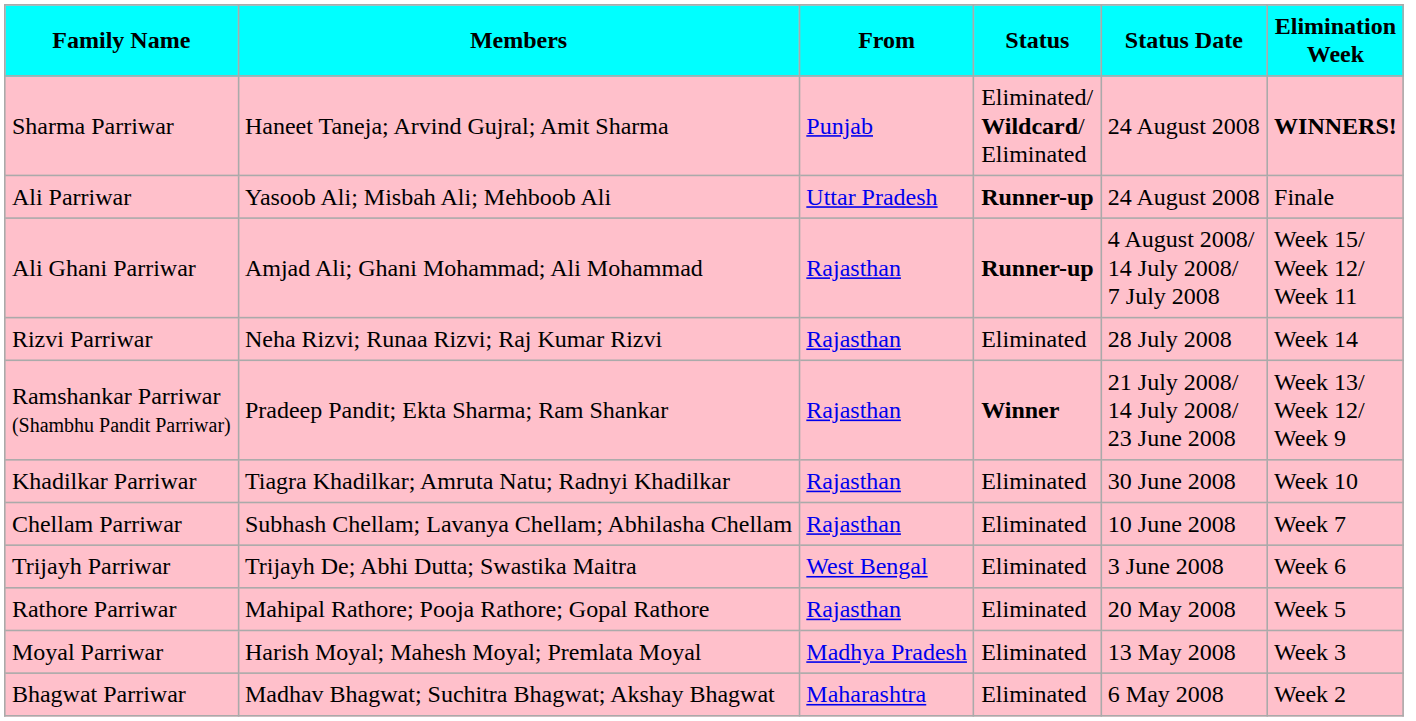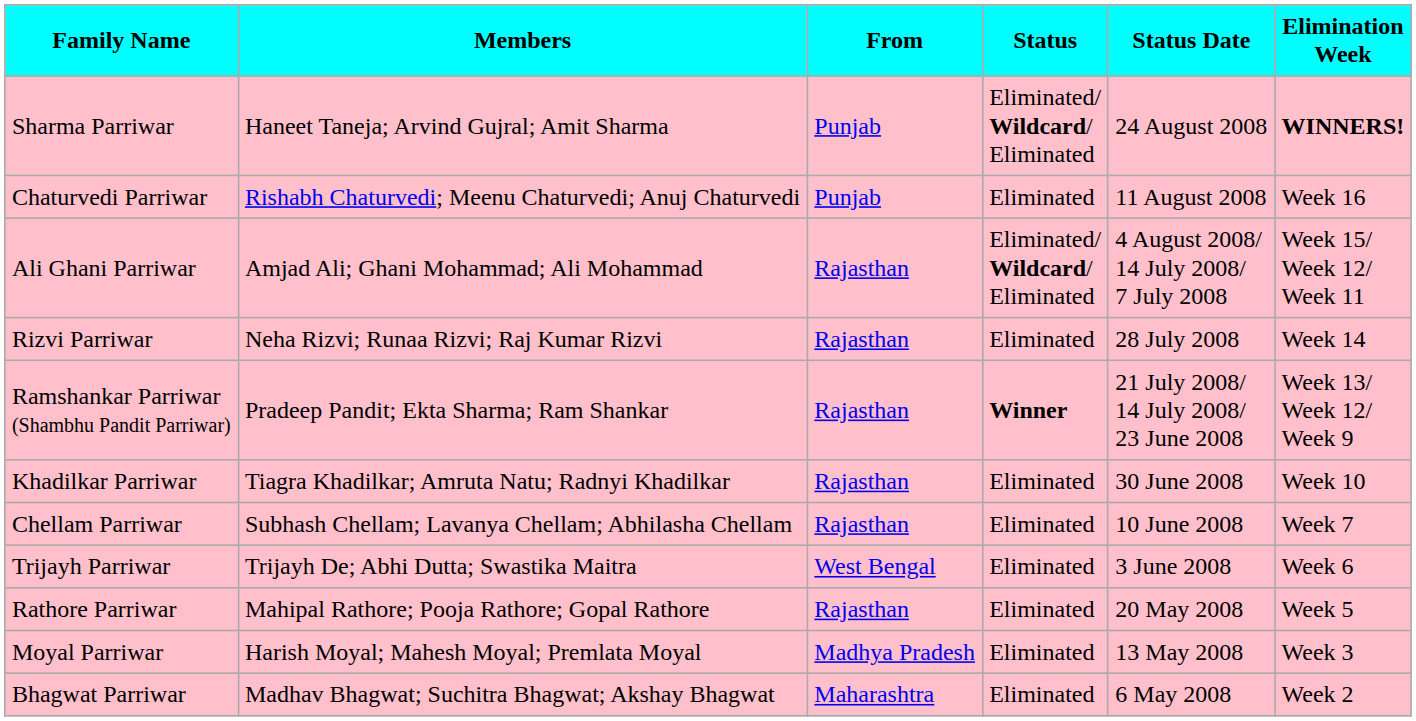 <table border="2" cellpadding="4" cellspacing="0" style="margin: 1em 1em 1em 0; background:pink; border: 1px #aaa solid; border-collapse: collapse; font-size: 95%;">
 <tr bgcolor="cyan" align="center">
 <th>Family Name</th>
 <th>Members</th>
 <th>From</th>
 <th>Status</th>
 <th>Status Date</th>
 <th>Elimination<br>Week</th>
 </tr>
 <tr>
 <td>Sharma Parriwar</td>
 <td>Haneet Taneja; Arvind Gujral; Amit Sharma</td>
 <td><a href='#'>Punjab</a></td>
 <td>Eliminated/<br><strong>Wildcard</strong>/<br>Eliminated</td>
 <td>24 August 2008</td>
 <td><strong>WINNERS!</strong></td>
 </tr>
 <tr>
-<td>Ali Parriwar</td>
-<td>Yasoob Ali; Misbah Ali; Mehboob Ali</td>
-<td><a href='#'>Uttar Pradesh</a></td>
-<td><strong>Runner-up</strong></td>
-<td>24 August 2008</td>
-<td>Finale</td>
+<td>Chaturvedi Parriwar</td>
+<td><a href='#'>Rishabh Chaturvedi</a>; Meenu Chaturvedi; Anuj Chaturvedi</td>
+<td><a href='#'>Punjab</a></td>
+<td>Eliminated</td>
+<td>11 August 2008</td>
+<td>Week 16</td>
 </tr>
 <tr>
 <td>Ali Ghani Parriwar</td>
 <td>Amjad Ali; Ghani Mohammad; Ali Mohammad</td>
 <td><a href='#'>Rajasthan</a></td>
-<td><strong>Runner-up</strong></td>
+<td>Eliminated/<br><strong>Wildcard</strong>/<br>Eliminated</td>
 <td>4 August 2008/<br>14 July 2008/<br>7 July 2008</td>
 <td>Week 15/<br>Week 12/<br>Week 11</td>
 </tr>
 <tr>
 <td>Rizvi Parriwar</td>
 <td>Neha Rizvi; Runaa Rizvi; Raj Kumar Rizvi</td>
 <td><a href='#'>Rajasthan</a></td>
 <td>Eliminated</td>
 <td>28 July 2008</td>
 <td>Week 14</td>
 </tr>
 <tr>
 <td>Ramshankar Parriwar<br><small>(Shambhu Pandit Parriwar)</small></td>
 <td>Pradeep Pandit; Ekta Sharma; Ram Shankar</td>
 <td><a href='#'>Rajasthan</a></td>
 <td><strong>Winner</strong></td>
 <td>21 July 2008/<br>14 July 2008/<br>23 June 2008</td>
 <td>Week  13/<br>Week 12/<br>Week 9</td>
 </tr>
 <tr>
 <td>Khadilkar Parriwar</td>
 <td>Tiagra Khadilkar; Amruta Natu; Radnyi Khadilkar</td>
 <td><a href='#'>Rajasthan</a></td>
 <td>Eliminated</td>
 <td>30 June 2008</td>
 <td>Week 10</td>
 </tr>
 <tr>
 <td>Chellam Parriwar</td>
 <td>Subhash Chellam; Lavanya Chellam; Abhilasha Chellam</td>
 <td><a href='#'>Rajasthan</a></td>
 <td>Eliminated</td>
 <td>10 June 2008</td>
 <td>Week 7</td>
 </tr>
 <tr>
 <td>Trijayh Parriwar</td>
 <td>Trijayh De; Abhi Dutta; Swastika Maitra</td>
 <td><a href='#'>West Bengal</a></td>
 <td>Eliminated</td>
 <td>3 June 2008</td>
 <td>Week 6</td>
 </tr>
 <tr>
 <td>Rathore Parriwar</td>
 <td>Mahipal Rathore; Pooja Rathore; Gopal Rathore</td>
 <td><a href='#'>Rajasthan</a></td>
 <td>Eliminated</td>
 <td>20 May 2008</td>
 <td>Week 5</td>
 </tr>
 <tr>
 <td>Moyal Parriwar</td>
 <td>Harish Moyal; Mahesh Moyal; Premlata Moyal</td>
 <td><a href='#'>Madhya Pradesh</a></td>
 <td>Eliminated</td>
 <td>13 May 2008</td>
 <td>Week 3</td>
 </tr>
 <tr>
 <td>Bhagwat Parriwar</td>
 <td>Madhav Bhagwat; Suchitra Bhagwat; Akshay Bhagwat</td>
 <td><a href='#'>Maharashtra</a></td>
 <td>Eliminated</td>
 <td>6 May 2008</td>
 <td>Week 2</td>
 </tr>
 </table>
